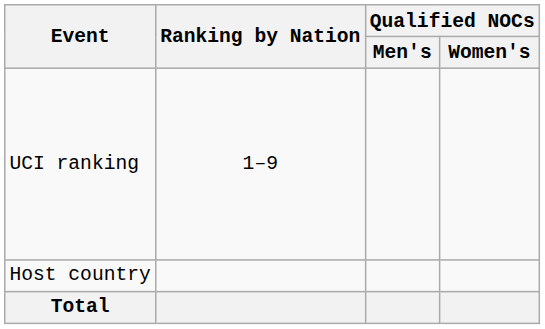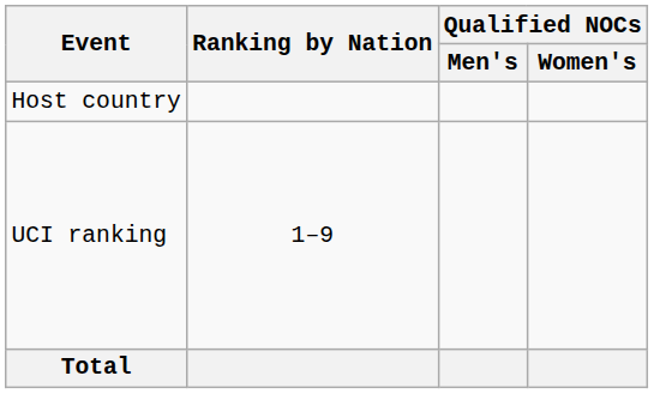 <table class="wikitable">
 <tr>
 <th rowspan=2>Event</th>
 <th rowspan=2>Ranking by Nation</th>
 <th colspan=2>Qualified NOCs</th>
 </tr>
 <tr>
 <th>Men's</th>
 <th>Women's</th>
 </tr>
 <tr>
+<td>Host country</td>
+<td></td>
+<td></td>
+<td></td>
+</tr>
+<tr>
 <td>UCI ranking</td>
 <td style="text-align:center;">1–9</td>
 <td><br><br><br><br><br><br><br><br></td>
 <td><br><br><br><br><br><br><br><br></td>
-</tr>
-<tr>
-<td>Host country</td>
-<td></td>
-<td></td>
-<td></td>
 </tr>
 <tr>
 <th>Total</th>
 <th></th>
 <th></th>
 <th></th>
 </tr>
 </table>
